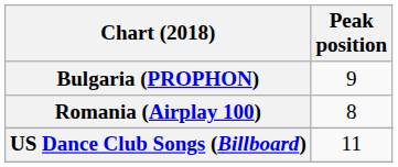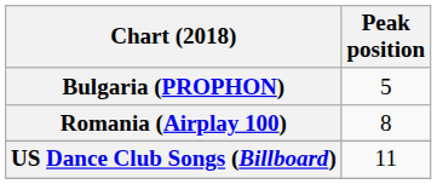 <table class="wikitable sortable plainrowheaders" style="text-align:center">
 <tr>
 <th>Chart (2018)</th>
 <th>Peak<br>position</th>
 </tr>
 <tr>
 <th scope="row">Bulgaria (<a href='#'>PROPHON</a>)</th>
-<td>9</td>
+<td>5</td>
 </tr>
 <tr>
 <th scope="row">Romania (<a href='#'>Airplay 100</a>)</th>
 <td>8</td>
 </tr>
 <tr>
 </tr>
 <tr>
 </tr>
 <tr>
 <th scope="row">US <a href='#'>Dance Club Songs</a> (<em><a href='#'>Billboard</a></em>)</th>
 <td>11</td>
 </tr>
 <tr>
 </tr>
 </table>
